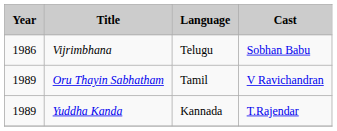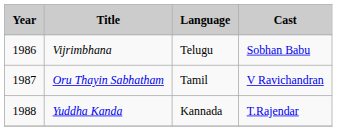 <table border="10" cellpadding="10" cellspacing="0" style="margin: 1em 1em 1em 0; background: #f9f9f9; border: 1px #aaa solid; border-collapse: collapse; font-size: 95%;">
 <tr bgcolor="#CCCCCC" align="centr">
 <th>Year</th>
 <th>Title</th>
 <th>Language</th>
 <th>Cast</th>
 </tr>
 <tr>
 <td>1986</td>
 <td><em>Vijrimbhana</em></td>
 <td>Telugu</td>
 <td><a href='#'>Sobhan Babu</a></td>
 </tr>
 <tr>
-<td>1989</td>
+<td>1987</td>
 <td><em><a href='#'>Oru Thayin Sabhatham</a></em></td>
 <td>Tamil</td>
 <td><a href='#'>V Ravichandran</a></td>
 </tr>
 <tr>
-<td>1989</td>
+<td>1988</td>
 <td><em><a href='#'>Yuddha Kanda</a></em></td>
 <td>Kannada</td>
 <td><a href='#'>T.Rajendar</a></td>
 </tr>
 <tr>
 </tr>
 </table>
